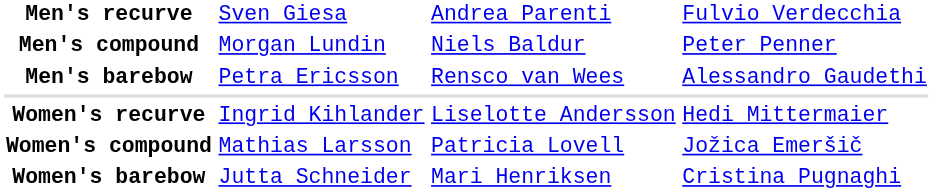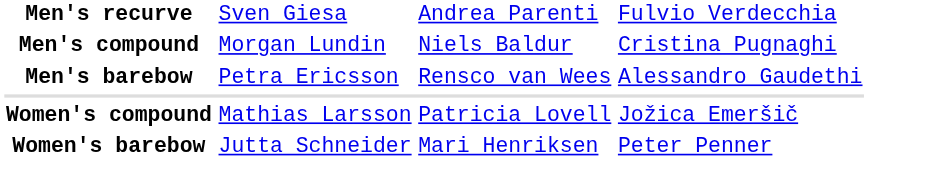 <table>
 <tr>
 <th scope="row">Men's recurve</th>
 <td> <a href='#'>Sven Giesa</a></td>
 <td> <a href='#'>Andrea Parenti</a></td>
 <td> <a href='#'>Fulvio Verdecchia</a></td>
 </tr>
 <tr>
 <th scope="row">Men's compound</th>
 <td> <a href='#'>Morgan Lundin</a></td>
 <td> <a href='#'>Niels Baldur</a></td>
-<td> <a href='#'>Peter Penner</a></td>
+<td> <a href='#'>Cristina Pugnaghi</a></td>
 </tr>
 <tr>
 <th scope="row">Men's barebow</th>
 <td> <a href='#'>Petra Ericsson</a></td>
 <td> <a href='#'>Rensco van Wees</a></td>
 <td> <a href='#'>Alessandro Gaudethi</a></td>
 </tr>
 <tr bgcolor=#DDDDDD>
 <td colspan=4></td>
 </tr>
 <tr>
-<th scope="row">Women's recurve</th>
-<td> <a href='#'>Ingrid Kihlander</a></td>
-<td> <a href='#'>Liselotte Andersson</a></td>
-<td> <a href='#'>Hedi Mittermaier</a></td>
-</tr>
-<tr>
 <th scope="row">Women's compound</th>
 <td> <a href='#'>Mathias Larsson</a></td>
 <td> <a href='#'>Patricia Lovell</a></td>
 <td> <a href='#'>Jožica Emeršič</a></td>
 </tr>
 <tr>
 <th scope="row">Women's barebow</th>
 <td> <a href='#'>Jutta Schneider</a></td>
 <td> <a href='#'>Mari Henriksen</a></td>
-<td> <a href='#'>Cristina Pugnaghi</a></td>
+<td> <a href='#'>Peter Penner</a></td>
 </tr>
 </table>
